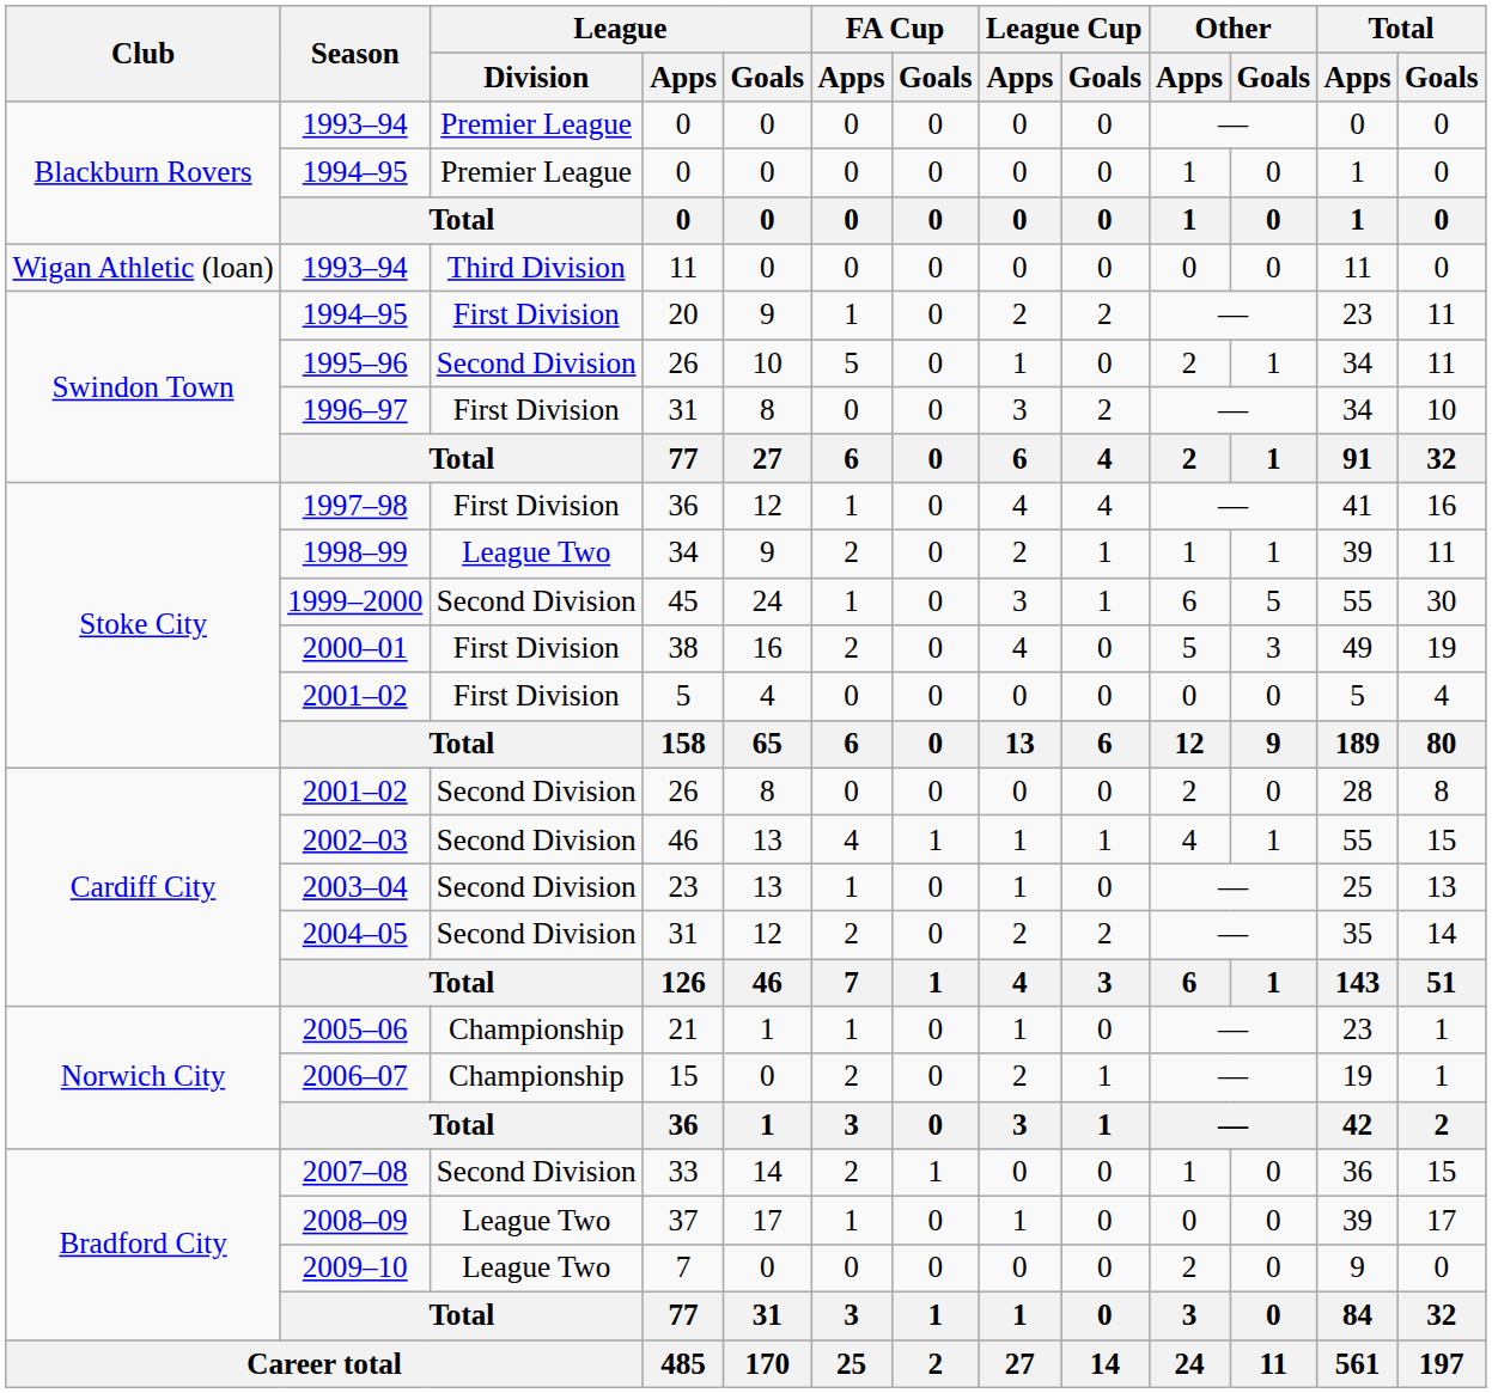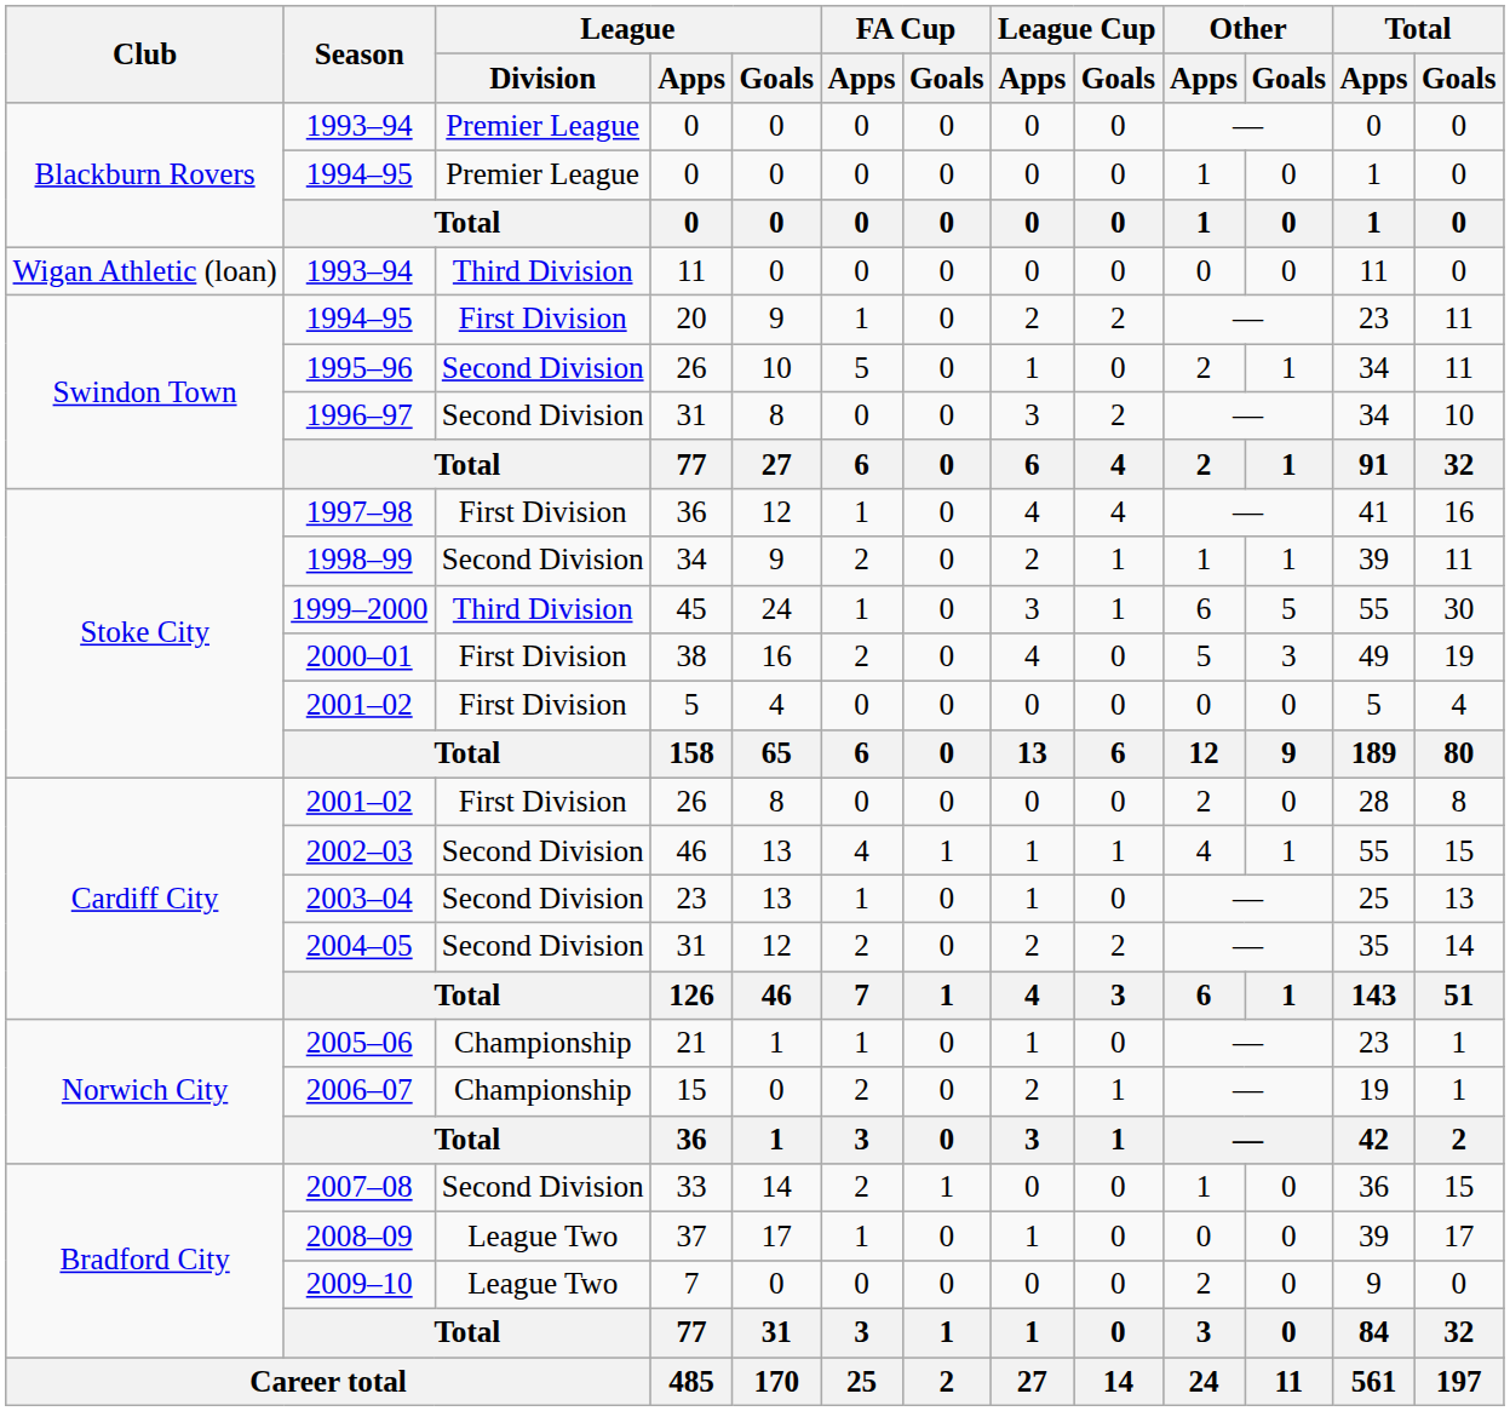 <table class="wikitable" style="text-align: center;">
 <tr>
 <th rowspan="2">Club</th>
 <th rowspan="2">Season</th>
 <th colspan="3">League</th>
 <th colspan="2">FA Cup</th>
 <th colspan="2">League Cup</th>
 <th colspan="2">Other</th>
 <th colspan="2">Total</th>
 </tr>
 <tr>
 <th>Division</th>
 <th>Apps</th>
 <th>Goals</th>
 <th>Apps</th>
 <th>Goals</th>
 <th>Apps</th>
 <th>Goals</th>
 <th>Apps</th>
 <th>Goals</th>
 <th>Apps</th>
 <th>Goals</th>
 </tr>
 <tr>
 <td rowspan="3"><a href='#'>Blackburn Rovers</a></td>
 <td><a href='#'>1993–94</a></td>
 <td><a href='#'>Premier League</a></td>
 <td>0</td>
 <td>0</td>
 <td>0</td>
 <td>0</td>
 <td>0</td>
 <td>0</td>
 <td colspan=2>—</td>
 <td>0</td>
 <td>0</td>
 </tr>
 <tr>
 <td><a href='#'>1994–95</a></td>
 <td>Premier League</td>
 <td>0</td>
 <td>0</td>
 <td>0</td>
 <td>0</td>
 <td>0</td>
 <td>0</td>
 <td>1</td>
 <td>0</td>
 <td>1</td>
 <td>0</td>
 </tr>
 <tr>
 <th colspan="2">Total</th>
 <th>0</th>
 <th>0</th>
 <th>0</th>
 <th>0</th>
 <th>0</th>
 <th>0</th>
 <th>1</th>
 <th>0</th>
 <th>1</th>
 <th>0</th>
 </tr>
 <tr>
 <td><a href='#'>Wigan Athletic</a> (loan)</td>
 <td><a href='#'>1993–94</a></td>
 <td><a href='#'>Third Division</a></td>
 <td>11</td>
 <td>0</td>
 <td>0</td>
 <td>0</td>
 <td>0</td>
 <td>0</td>
 <td>0</td>
 <td>0</td>
 <td>11</td>
 <td>0</td>
 </tr>
 <tr>
 <td rowspan="4"><a href='#'>Swindon Town</a></td>
 <td><a href='#'>1994–95</a></td>
 <td><a href='#'>First Division</a></td>
 <td>20</td>
 <td>9</td>
 <td>1</td>
 <td>0</td>
 <td>2</td>
 <td>2</td>
 <td colspan=2>—</td>
 <td>23</td>
 <td>11</td>
 </tr>
 <tr>
 <td><a href='#'>1995–96</a></td>
 <td><a href='#'>Second Division</a></td>
 <td>26</td>
 <td>10</td>
 <td>5</td>
 <td>0</td>
 <td>1</td>
 <td>0</td>
 <td>2</td>
 <td>1</td>
 <td>34</td>
 <td>11</td>
 </tr>
 <tr>
 <td><a href='#'>1996–97</a></td>
-<td>First Division</td>
+<td>Second Division</td>
 <td>31</td>
 <td>8</td>
 <td>0</td>
 <td>0</td>
 <td>3</td>
 <td>2</td>
 <td colspan=2>—</td>
 <td>34</td>
 <td>10</td>
 </tr>
 <tr>
 <th colspan="2">Total</th>
 <th>77</th>
 <th>27</th>
 <th>6</th>
 <th>0</th>
 <th>6</th>
 <th>4</th>
 <th>2</th>
 <th>1</th>
 <th>91</th>
 <th>32</th>
 </tr>
 <tr>
 <td rowspan="6"><a href='#'>Stoke City</a></td>
 <td><a href='#'>1997–98</a></td>
 <td>First Division</td>
 <td>36</td>
 <td>12</td>
 <td>1</td>
 <td>0</td>
 <td>4</td>
 <td>4</td>
 <td colspan=2>—</td>
 <td>41</td>
 <td>16</td>
 </tr>
 <tr>
 <td><a href='#'>1998–99</a></td>
-<td><a href='#'>League Two</a></td>
+<td>Second Division</td>
 <td>34</td>
 <td>9</td>
 <td>2</td>
 <td>0</td>
 <td>2</td>
 <td>1</td>
 <td>1</td>
 <td>1</td>
 <td>39</td>
 <td>11</td>
 </tr>
 <tr>
 <td><a href='#'>1999–2000</a></td>
-<td>Second Division</td>
+<td><a href='#'>Third Division</a></td>
 <td>45</td>
 <td>24</td>
 <td>1</td>
 <td>0</td>
 <td>3</td>
 <td>1</td>
 <td>6</td>
 <td>5</td>
 <td>55</td>
 <td>30</td>
 </tr>
 <tr>
 <td><a href='#'>2000–01</a></td>
 <td>First Division</td>
 <td>38</td>
 <td>16</td>
 <td>2</td>
 <td>0</td>
 <td>4</td>
 <td>0</td>
 <td>5</td>
 <td>3</td>
 <td>49</td>
 <td>19</td>
 </tr>
 <tr>
 <td><a href='#'>2001–02</a></td>
 <td>First Division</td>
 <td>5</td>
 <td>4</td>
 <td>0</td>
 <td>0</td>
 <td>0</td>
 <td>0</td>
 <td>0</td>
 <td>0</td>
 <td>5</td>
 <td>4</td>
 </tr>
 <tr>
 <th colspan="2">Total</th>
 <th>158</th>
 <th>65</th>
 <th>6</th>
 <th>0</th>
 <th>13</th>
 <th>6</th>
 <th>12</th>
 <th>9</th>
 <th>189</th>
 <th>80</th>
 </tr>
 <tr>
 <td rowspan="5"><a href='#'>Cardiff City</a></td>
 <td><a href='#'>2001–02</a></td>
-<td>Second Division</td>
+<td>First Division</td>
 <td>26</td>
 <td>8</td>
 <td>0</td>
 <td>0</td>
 <td>0</td>
 <td>0</td>
 <td>2</td>
 <td>0</td>
 <td>28</td>
 <td>8</td>
 </tr>
 <tr>
 <td><a href='#'>2002–03</a></td>
 <td>Second Division</td>
 <td>46</td>
 <td>13</td>
 <td>4</td>
 <td>1</td>
 <td>1</td>
 <td>1</td>
 <td>4</td>
 <td>1</td>
 <td>55</td>
 <td>15</td>
 </tr>
 <tr>
 <td><a href='#'>2003–04</a></td>
 <td>Second Division</td>
 <td>23</td>
 <td>13</td>
 <td>1</td>
 <td>0</td>
 <td>1</td>
 <td>0</td>
 <td colspan=2>—</td>
 <td>25</td>
 <td>13</td>
 </tr>
 <tr>
 <td><a href='#'>2004–05</a></td>
 <td>Second Division</td>
 <td>31</td>
 <td>12</td>
 <td>2</td>
 <td>0</td>
 <td>2</td>
 <td>2</td>
 <td colspan=2>—</td>
 <td>35</td>
 <td>14</td>
 </tr>
 <tr>
 <th colspan="2">Total</th>
 <th>126</th>
 <th>46</th>
 <th>7</th>
 <th>1</th>
 <th>4</th>
 <th>3</th>
 <th>6</th>
 <th>1</th>
 <th>143</th>
 <th>51</th>
 </tr>
 <tr>
 <td rowspan="3"><a href='#'>Norwich City</a></td>
 <td><a href='#'>2005–06</a></td>
 <td>Championship</td>
 <td>21</td>
 <td>1</td>
 <td>1</td>
 <td>0</td>
 <td>1</td>
 <td>0</td>
 <td colspan=2>—</td>
 <td>23</td>
 <td>1</td>
 </tr>
 <tr>
 <td><a href='#'>2006–07</a></td>
 <td>Championship</td>
 <td>15</td>
 <td>0</td>
 <td>2</td>
 <td>0</td>
 <td>2</td>
 <td>1</td>
 <td colspan=2>—</td>
 <td>19</td>
 <td>1</td>
 </tr>
 <tr>
 <th colspan="2">Total</th>
 <th>36</th>
 <th>1</th>
 <th>3</th>
 <th>0</th>
 <th>3</th>
 <th>1</th>
 <th colspan=2>—</th>
 <th>42</th>
 <th>2</th>
 </tr>
 <tr>
 <td rowspan="4"><a href='#'>Bradford City</a></td>
 <td><a href='#'>2007–08</a></td>
 <td>Second Division</td>
 <td>33</td>
 <td>14</td>
 <td>2</td>
 <td>1</td>
 <td>0</td>
 <td>0</td>
 <td>1</td>
 <td>0</td>
 <td>36</td>
 <td>15</td>
 </tr>
 <tr>
 <td><a href='#'>2008–09</a></td>
 <td>League Two</td>
 <td>37</td>
 <td>17</td>
 <td>1</td>
 <td>0</td>
 <td>1</td>
 <td>0</td>
 <td>0</td>
 <td>0</td>
 <td>39</td>
 <td>17</td>
 </tr>
 <tr>
 <td><a href='#'>2009–10</a></td>
 <td>League Two</td>
 <td>7</td>
 <td>0</td>
 <td>0</td>
 <td>0</td>
 <td>0</td>
 <td>0</td>
 <td>2</td>
 <td>0</td>
 <td>9</td>
 <td>0</td>
 </tr>
 <tr>
 <th colspan="2">Total</th>
 <th>77</th>
 <th>31</th>
 <th>3</th>
 <th>1</th>
 <th>1</th>
 <th>0</th>
 <th>3</th>
 <th>0</th>
 <th>84</th>
 <th>32</th>
 </tr>
 <tr>
 <th colspan="3">Career total</th>
 <th>485</th>
 <th>170</th>
 <th>25</th>
 <th>2</th>
 <th>27</th>
 <th>14</th>
 <th>24</th>
 <th>11</th>
 <th>561</th>
 <th>197</th>
 </tr>
 </table>
